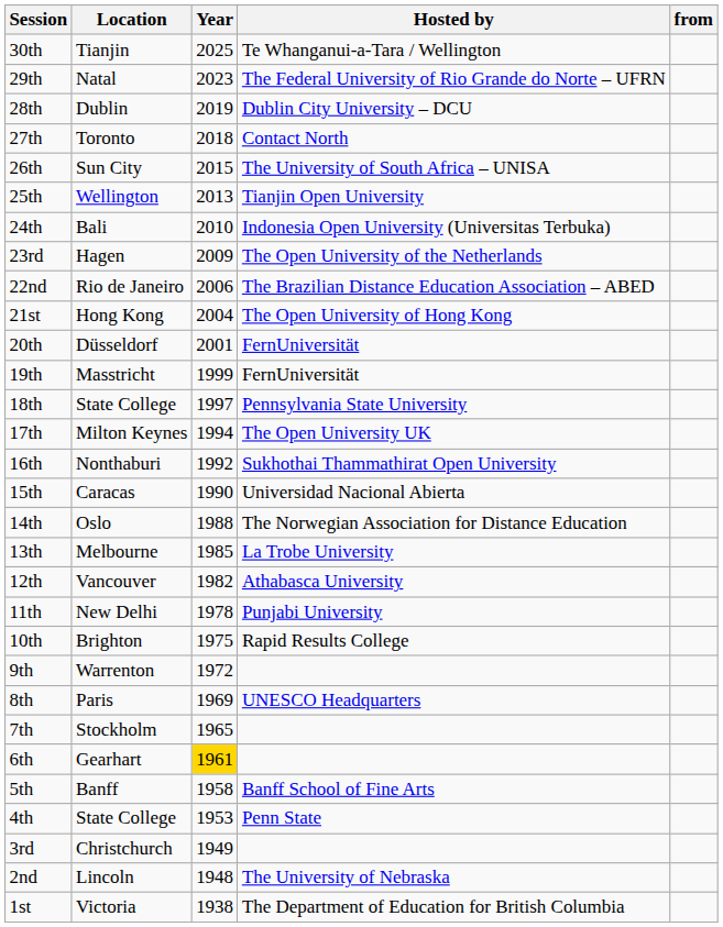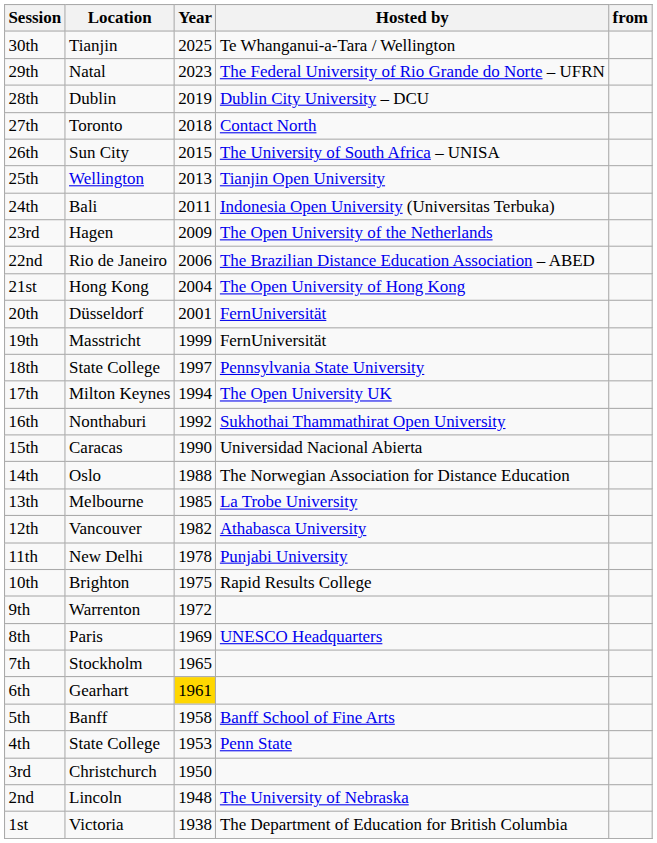 <table class="sortable wikitable">
 <tr>
 <th>Session</th>
 <th>Location</th>
 <th>Year</th>
 <th>Hosted by</th>
 <th>from</th>
 </tr>
 <tr>
 <td>30th</td>
 <td>Tianjin</td>
 <td>2025</td>
 <td>Te Whanganui-a-Tara / Wellington</td>
 <td></td>
 </tr>
 <tr>
 <td>29th</td>
 <td>Natal</td>
 <td>2023</td>
 <td><a href='#'>The Federal University of Rio Grande do Norte</a> – UFRN</td>
 <td></td>
 </tr>
 <tr>
 <td>28th</td>
 <td>Dublin</td>
 <td>2019</td>
 <td><a href='#'>Dublin City University</a> – DCU</td>
 <td></td>
 </tr>
 <tr>
 <td>27th</td>
 <td>Toronto</td>
 <td>2018</td>
 <td><a href='#'>Contact North</a></td>
 <td></td>
 </tr>
 <tr>
 <td>26th</td>
 <td>Sun City</td>
 <td>2015</td>
 <td><a href='#'>The University of South Africa</a> – UNISA</td>
 <td></td>
 </tr>
 <tr>
 <td>25th</td>
 <td><a href='#'>Wellington</a></td>
 <td>2013</td>
 <td><a href='#'>Tianjin Open University</a></td>
 <td></td>
 </tr>
 <tr>
 <td>24th</td>
 <td>Bali</td>
-<td>2010</td>
+<td>2011</td>
 <td><a href='#'>Indonesia Open University</a> (Universitas Terbuka)</td>
 <td></td>
 </tr>
 <tr>
 <td>23rd</td>
 <td>Hagen</td>
 <td>2009</td>
 <td><a href='#'>The Open University of the Netherlands</a></td>
 <td></td>
 </tr>
 <tr>
 <td>22nd</td>
 <td>Rio de Janeiro</td>
 <td>2006</td>
 <td><a href='#'>The Brazilian Distance Education Association</a> – ABED</td>
 <td></td>
 </tr>
 <tr>
 <td>21st</td>
 <td>Hong Kong</td>
 <td>2004</td>
 <td><a href='#'>The Open University of Hong Kong</a></td>
 <td></td>
 </tr>
 <tr>
 <td>20th</td>
 <td>Düsseldorf</td>
 <td>2001</td>
 <td><a href='#'>FernUniversität</a></td>
 <td></td>
 </tr>
 <tr>
 <td>19th</td>
 <td>Masstricht</td>
 <td>1999</td>
 <td>FernUniversität</td>
 <td></td>
 </tr>
 <tr>
 <td>18th</td>
 <td>State College</td>
 <td>1997</td>
 <td><a href='#'>Pennsylvania State University</a></td>
 <td></td>
 </tr>
 <tr>
 <td>17th</td>
 <td>Milton Keynes</td>
 <td>1994</td>
 <td><a href='#'>The Open University UK</a></td>
 <td></td>
 </tr>
 <tr>
 <td>16th</td>
 <td>Nonthaburi</td>
 <td>1992</td>
 <td><a href='#'>Sukhothai Thammathirat Open University</a></td>
 <td></td>
 </tr>
 <tr>
 <td>15th</td>
 <td>Caracas</td>
 <td>1990</td>
 <td>Universidad Nacional Abierta</td>
 <td></td>
 </tr>
 <tr>
 <td>14th</td>
 <td>Oslo</td>
 <td>1988</td>
 <td>The Norwegian Association for Distance Education</td>
 <td></td>
 </tr>
 <tr>
 <td>13th</td>
 <td>Melbourne</td>
 <td>1985</td>
 <td><a href='#'>La Trobe University</a></td>
 <td></td>
 </tr>
 <tr>
 <td>12th</td>
 <td>Vancouver</td>
 <td>1982</td>
 <td><a href='#'>Athabasca University</a></td>
 <td></td>
 </tr>
 <tr>
 <td>11th</td>
 <td>New Delhi</td>
 <td>1978</td>
 <td><a href='#'>Punjabi University</a></td>
 <td></td>
 </tr>
 <tr>
 <td>10th</td>
 <td>Brighton</td>
 <td>1975</td>
 <td>Rapid Results College</td>
 <td></td>
 </tr>
 <tr>
 <td>9th</td>
 <td>Warrenton</td>
 <td>1972</td>
 <td></td>
 <td></td>
 </tr>
 <tr>
 <td>8th</td>
 <td>Paris</td>
 <td>1969</td>
 <td><a href='#'>UNESCO Headquarters</a></td>
 <td></td>
 </tr>
 <tr>
 <td>7th</td>
 <td>Stockholm</td>
 <td>1965</td>
 <td></td>
 <td></td>
 </tr>
 <tr>
 <td>6th</td>
 <td>Gearhart</td>
 <td style="background: gold;">1961</td>
 <td></td>
 <td></td>
 </tr>
 <tr>
 <td>5th</td>
 <td>Banff</td>
 <td>1958</td>
 <td><a href='#'>Banff School of Fine Arts</a></td>
 <td></td>
 </tr>
 <tr>
 <td>4th</td>
 <td>State College</td>
 <td>1953</td>
 <td><a href='#'>Penn State</a></td>
 <td></td>
 </tr>
 <tr>
 <td>3rd</td>
 <td>Christchurch</td>
-<td>1949</td>
+<td>1950</td>
 <td></td>
 <td></td>
 </tr>
 <tr>
 <td>2nd</td>
 <td>Lincoln</td>
 <td>1948</td>
 <td><a href='#'>The University of Nebraska</a></td>
 <td></td>
 </tr>
 <tr>
 <td>1st</td>
 <td>Victoria</td>
 <td>1938</td>
 <td>The Department of Education for British Columbia</td>
 <td></td>
 </tr>
 <tr>
 </tr>
 </table>
